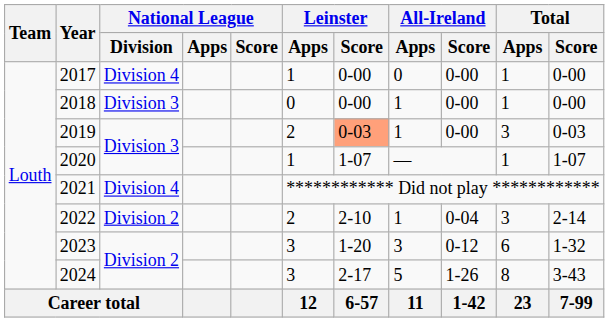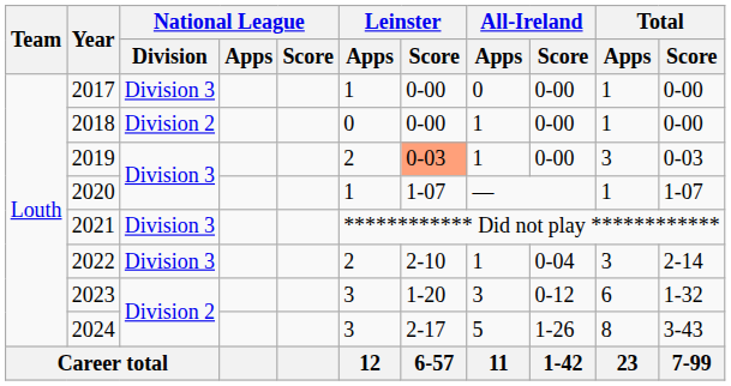 <table class="wikitable">
 <tr>
 <th rowspan="2">Team</th>
 <th rowspan="2">Year</th>
 <th colspan="3"><a href='#'>National League</a></th>
 <th colspan="2"><a href='#'>Leinster</a></th>
 <th colspan="2"><a href='#'>All-Ireland</a></th>
 <th colspan="2">Total</th>
 </tr>
 <tr>
 <th>Division</th>
 <th>Apps</th>
 <th>Score</th>
 <th>Apps</th>
 <th>Score</th>
 <th>Apps</th>
 <th>Score</th>
 <th>Apps</th>
 <th>Score</th>
 </tr>
 <tr>
 <td rowspan="8"><a href='#'>Louth</a></td>
 <td>2017</td>
-<td><a href='#'>Division 4</a></td>
+<td><a href='#'>Division 3</a></td>
 <td></td>
 <td></td>
 <td>1</td>
 <td>0-00</td>
 <td>0</td>
 <td>0-00</td>
 <td>1</td>
 <td>0-00</td>
 </tr>
 <tr>
 <td>2018</td>
-<td><a href='#'>Division 3</a></td>
+<td><a href='#'>Division 2</a></td>
 <td></td>
 <td></td>
 <td>0</td>
 <td>0-00</td>
 <td>1</td>
 <td>0-00</td>
 <td>1</td>
 <td>0-00</td>
 </tr>
 <tr>
 <td>2019</td>
 <td rowspan="2"><a href='#'>Division 3</a></td>
 <td></td>
 <td></td>
 <td>2</td>
 <td style="background: lightsalmon;">0-03</td>
 <td>1</td>
 <td>0-00</td>
 <td>3</td>
 <td>0-03</td>
 </tr>
 <tr>
 <td>2020</td>
 <td></td>
 <td></td>
 <td>1</td>
 <td>1-07</td>
 <td colspan="2">—</td>
 <td>1</td>
 <td>1-07</td>
 </tr>
 <tr>
 <td>2021</td>
-<td><a href='#'>Division 4</a></td>
+<td><a href='#'>Division 3</a></td>
 <td></td>
 <td></td>
 <td colspan="6">************ Did not play ************</td>
 </tr>
 <tr>
 <td>2022</td>
-<td><a href='#'>Division 2</a></td>
+<td><a href='#'>Division 3</a></td>
 <td></td>
 <td></td>
 <td>2</td>
 <td>2-10</td>
 <td>1</td>
 <td>0-04</td>
 <td>3</td>
 <td>2-14</td>
 </tr>
 <tr>
 <td>2023</td>
 <td rowspan="2"><a href='#'>Division 2</a></td>
 <td></td>
 <td></td>
 <td>3</td>
 <td>1-20</td>
 <td>3</td>
 <td>0-12</td>
 <td>6</td>
 <td>1-32</td>
 </tr>
 <tr>
 <td>2024</td>
 <td></td>
 <td></td>
 <td>3</td>
 <td>2-17</td>
 <td>5</td>
 <td>1-26</td>
 <td>8</td>
 <td>3-43</td>
 </tr>
 <tr>
 <th colspan="3">Career total</th>
 <th></th>
 <th></th>
 <th>12</th>
 <th>6-57</th>
 <th>11</th>
 <th>1-42</th>
 <th>23</th>
 <th>7-99</th>
 </tr>
 </table>
